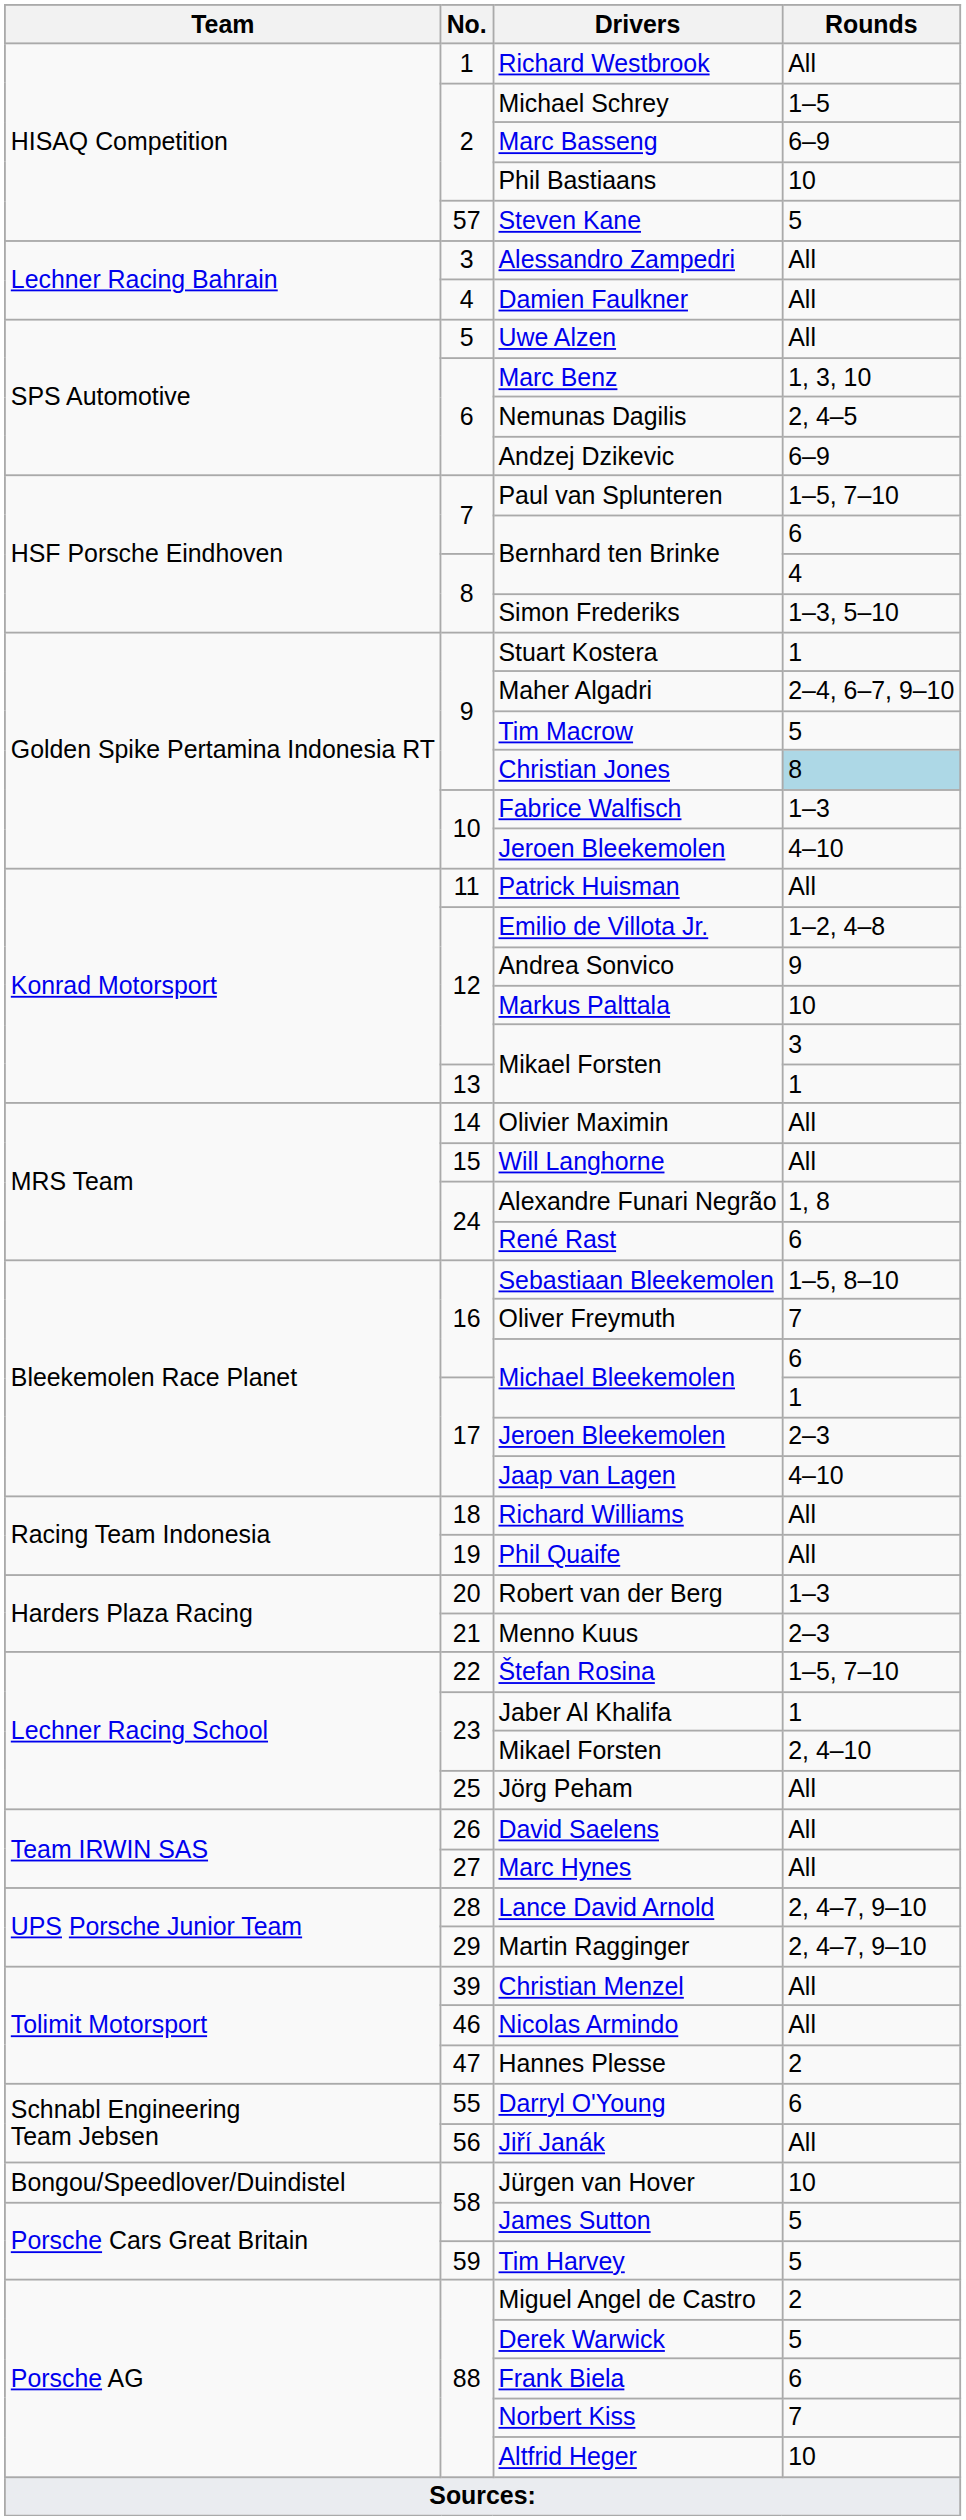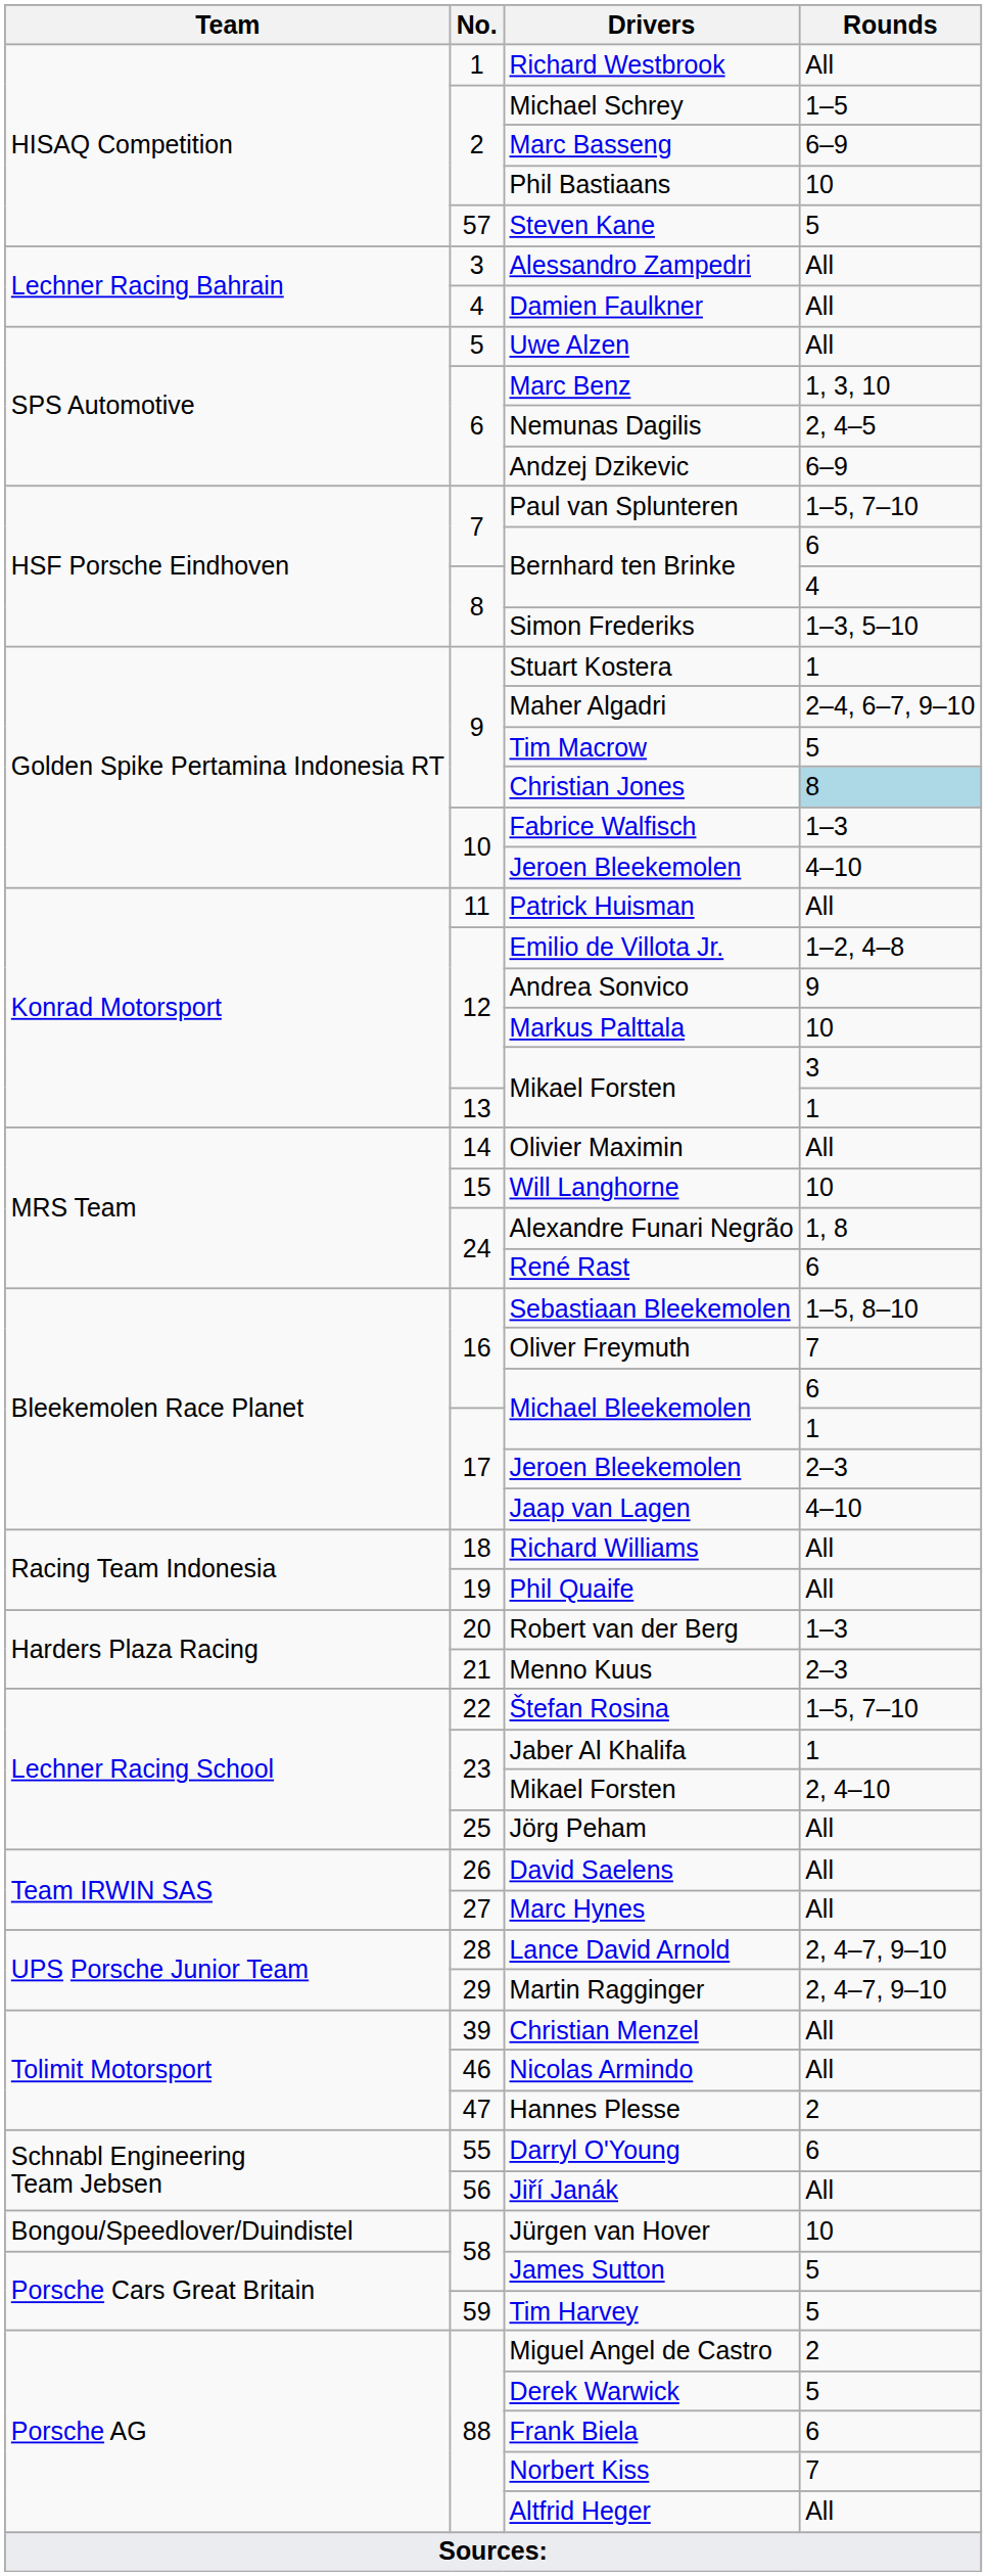 <table class="wikitable" style="font-size: 85%;">
 <tr>
 <th>Team</th>
 <th>No.</th>
 <th>Drivers</th>
 <th>Rounds</th>
 </tr>
 <tr>
 <td rowspan=5> HISAQ Competition</td>
 <td align="center">1</td>
 <td> <a href='#'>Richard Westbrook</a></td>
 <td>All</td>
 </tr>
 <tr>
 <td align="center" rowspan=3>2</td>
 <td> Michael Schrey</td>
 <td>1–5</td>
 </tr>
 <tr>
 <td> <a href='#'>Marc Basseng</a></td>
 <td>6–9</td>
 </tr>
 <tr>
 <td> Phil Bastiaans</td>
 <td>10</td>
 </tr>
 <tr>
 <td align="center">57</td>
 <td> <a href='#'>Steven Kane</a></td>
 <td>5</td>
 </tr>
 <tr>
 <td rowspan=2> <a href='#'>Lechner Racing Bahrain</a></td>
 <td align="center">3</td>
 <td> <a href='#'>Alessandro Zampedri</a></td>
 <td>All</td>
 </tr>
 <tr>
 <td align="center">4</td>
 <td> <a href='#'>Damien Faulkner</a></td>
 <td>All</td>
 </tr>
 <tr>
 <td rowspan=4> SPS Automotive</td>
 <td align="center">5</td>
 <td> <a href='#'>Uwe Alzen</a></td>
 <td>All</td>
 </tr>
 <tr>
 <td align="center" rowspan=3>6</td>
 <td> <a href='#'>Marc Benz</a></td>
 <td>1, 3, 10</td>
 </tr>
 <tr>
 <td> Nemunas Dagilis</td>
 <td>2, 4–5</td>
 </tr>
 <tr>
 <td> Andzej Dzikevic</td>
 <td>6–9</td>
 </tr>
 <tr>
 <td rowspan=4> HSF Porsche Eindhoven</td>
 <td align="center" rowspan=2>7</td>
 <td> Paul van Splunteren</td>
 <td>1–5, 7–10</td>
 </tr>
 <tr>
 <td rowspan=2> Bernhard ten Brinke</td>
 <td>6</td>
 </tr>
 <tr>
 <td align="center" rowspan=2>8</td>
 <td>4</td>
 </tr>
 <tr>
 <td> Simon Frederiks</td>
 <td>1–3, 5–10</td>
 </tr>
 <tr>
 <td rowspan=6> Golden Spike Pertamina Indonesia RT</td>
 <td align="center" rowspan=4>9</td>
 <td> Stuart Kostera</td>
 <td>1</td>
 </tr>
 <tr>
 <td> Maher Algadri</td>
 <td>2–4, 6–7, 9–10</td>
 </tr>
 <tr>
 <td> <a href='#'>Tim Macrow</a></td>
 <td>5</td>
 </tr>
 <tr>
 <td> <a href='#'>Christian Jones</a></td>
 <td style="background: lightblue;">8</td>
 </tr>
 <tr>
 <td align="center" rowspan=2>10</td>
 <td> <a href='#'>Fabrice Walfisch</a></td>
 <td>1–3</td>
 </tr>
 <tr>
 <td> <a href='#'>Jeroen Bleekemolen</a></td>
 <td>4–10</td>
 </tr>
 <tr>
 <td rowspan=6> <a href='#'>Konrad Motorsport</a></td>
 <td align="center">11</td>
 <td> <a href='#'>Patrick Huisman</a></td>
 <td>All</td>
 </tr>
 <tr>
 <td align="center" rowspan=4>12</td>
 <td> <a href='#'>Emilio de Villota Jr.</a></td>
 <td>1–2, 4–8</td>
 </tr>
 <tr>
 <td> Andrea Sonvico</td>
 <td>9</td>
 </tr>
 <tr>
 <td> <a href='#'>Markus Palttala</a></td>
 <td>10</td>
 </tr>
 <tr>
 <td rowspan=2> Mikael Forsten</td>
 <td>3</td>
 </tr>
 <tr>
 <td align="center">13</td>
 <td>1</td>
 </tr>
 <tr>
 <td rowspan=4> MRS Team</td>
 <td align="center">14</td>
 <td> Olivier Maximin</td>
 <td>All</td>
 </tr>
 <tr>
 <td align="center">15</td>
 <td> <a href='#'>Will Langhorne</a></td>
-<td>All</td>
+<td>10</td>
 </tr>
 <tr>
 <td align="center" rowspan=2>24</td>
 <td> Alexandre Funari Negrão</td>
 <td>1, 8</td>
 </tr>
 <tr>
 <td> <a href='#'>René Rast</a></td>
 <td>6</td>
 </tr>
 <tr>
 <td rowspan=6> Bleekemolen Race Planet</td>
 <td align="center" rowspan=3>16</td>
 <td> <a href='#'>Sebastiaan Bleekemolen</a></td>
 <td>1–5, 8–10</td>
 </tr>
 <tr>
 <td> Oliver Freymuth</td>
 <td>7</td>
 </tr>
 <tr>
 <td rowspan=2> <a href='#'>Michael Bleekemolen</a></td>
 <td>6</td>
 </tr>
 <tr>
 <td align="center" rowspan=3>17</td>
 <td>1</td>
 </tr>
 <tr>
 <td> <a href='#'>Jeroen Bleekemolen</a></td>
 <td>2–3</td>
 </tr>
 <tr>
 <td> <a href='#'>Jaap van Lagen</a></td>
 <td>4–10</td>
 </tr>
 <tr>
 <td rowspan=2> Racing Team Indonesia</td>
 <td align="center">18</td>
 <td> <a href='#'>Richard Williams</a></td>
 <td>All</td>
 </tr>
 <tr>
 <td align="center">19</td>
 <td> <a href='#'>Phil Quaife</a></td>
 <td>All</td>
 </tr>
 <tr>
 <td rowspan=2> Harders Plaza Racing</td>
 <td align="center">20</td>
 <td> Robert van der Berg</td>
 <td>1–3</td>
 </tr>
 <tr>
 <td align="center">21</td>
 <td> Menno Kuus</td>
 <td>2–3</td>
 </tr>
 <tr>
 <td rowspan=4> <a href='#'>Lechner Racing School</a></td>
 <td align="center">22</td>
 <td> <a href='#'>Štefan Rosina</a></td>
 <td>1–5, 7–10</td>
 </tr>
 <tr>
 <td align="center" rowspan=2>23</td>
 <td> Jaber Al Khalifa</td>
 <td>1</td>
 </tr>
 <tr>
 <td> Mikael Forsten</td>
 <td>2, 4–10</td>
 </tr>
 <tr>
 <td align="center">25</td>
 <td> Jörg Peham</td>
 <td>All</td>
 </tr>
 <tr>
 <td rowspan=2> <a href='#'>Team IRWIN SAS</a></td>
 <td align="center">26</td>
 <td> <a href='#'>David Saelens</a></td>
 <td>All</td>
 </tr>
 <tr>
 <td align="center">27</td>
 <td> <a href='#'>Marc Hynes</a></td>
 <td>All</td>
 </tr>
 <tr>
 <td rowspan=2> <a href='#'>UPS</a> <a href='#'>Porsche Junior Team</a></td>
 <td align="center">28</td>
 <td> <a href='#'>Lance David Arnold</a></td>
 <td>2, 4–7, 9–10</td>
 </tr>
 <tr>
 <td align="center">29</td>
 <td> Martin Ragginger</td>
 <td>2, 4–7, 9–10</td>
 </tr>
 <tr>
 <td rowspan=3> <a href='#'>Tolimit Motorsport</a></td>
 <td align="center">39</td>
 <td> <a href='#'>Christian Menzel</a></td>
 <td>All</td>
 </tr>
 <tr>
 <td align="center">46</td>
 <td> <a href='#'>Nicolas Armindo</a></td>
 <td>All</td>
 </tr>
 <tr>
 <td align="center">47</td>
 <td> Hannes Plesse</td>
 <td>2</td>
 </tr>
 <tr>
 <td rowspan=2> Schnabl Engineering<br> Team Jebsen</td>
 <td align="center">55</td>
 <td> <a href='#'>Darryl O'Young</a></td>
 <td>6</td>
 </tr>
 <tr>
 <td align="center">56</td>
 <td> <a href='#'>Jiří Janák</a></td>
 <td>All</td>
 </tr>
 <tr>
 <td> Bongou/Speedlover/Duindistel</td>
 <td align="center" rowspan=2>58</td>
 <td> Jürgen van Hover</td>
 <td>10</td>
 </tr>
 <tr>
 <td rowspan=2> <a href='#'>Porsche</a> Cars Great Britain</td>
 <td> <a href='#'>James Sutton</a></td>
 <td>5</td>
 </tr>
 <tr>
 <td align="center">59</td>
 <td> <a href='#'>Tim Harvey</a></td>
 <td>5</td>
 </tr>
 <tr>
 <td rowspan=5> <a href='#'>Porsche</a> AG</td>
 <td align="center" rowspan=5>88</td>
 <td> Miguel Angel de Castro</td>
 <td>2</td>
 </tr>
 <tr>
 <td> <a href='#'>Derek Warwick</a></td>
 <td>5</td>
 </tr>
 <tr>
 <td> <a href='#'>Frank Biela</a></td>
 <td>6</td>
 </tr>
 <tr>
 <td> <a href='#'>Norbert Kiss</a></td>
 <td>7</td>
 </tr>
 <tr>
 <td> <a href='#'>Altfrid Heger</a></td>
-<td>10</td>
+<td>All</td>
 </tr>
 <tr class="sortbottom">
 <td colspan="4" style="background-color:#EAECF0;text-align:center"><strong>Sources:</strong></td>
 </tr>
 </table>
